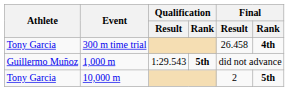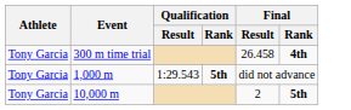 <table class="wikitable" style="font-size:90%">
 <tr>
 <th rowspan=2>Athlete</th>
 <th rowspan=2>Event</th>
 <th colspan=2>Qualification</th>
 <th colspan=2>Final</th>
 </tr>
 <tr>
 <th>Result</th>
 <th>Rank</th>
 <th>Result</th>
 <th>Rank</th>
 </tr>
 <tr>
 <td><a href='#'>Tony Garcia</a></td>
 <td><a href='#'>300 m time trial</a></td>
 <td bgcolor=wheat colspan="2"></td>
 <td align=center>26.458</td>
 <td align=center><strong>4th</strong></td>
 </tr>
 <tr>
-<td><a href='#'>Guillermo Muñoz</a></td>
+<td><a href='#'>Tony Garcia</a></td>
 <td><a href='#'>1,000 m</a></td>
 <td align=center>1:29.543</td>
 <td align=center><strong>5th</strong></td>
 <td align=center colspan=2>did not advance</td>
 </tr>
 <tr>
 <td><a href='#'>Tony Garcia</a></td>
 <td><a href='#'>10,000 m</a></td>
 <td bgcolor=wheat colspan="2"></td>
 <td align=center>2</td>
 <td align=center><strong>5th</strong></td>
 </tr>
 </table>
